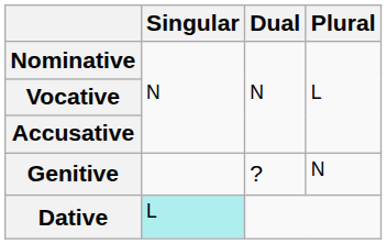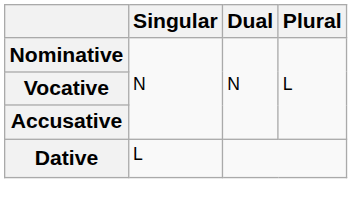 <table class="wikitable">
 <tr>
 <th></th>
 <th>Singular</th>
 <th>Dual</th>
 <th>Plural</th>
 </tr>
 <tr>
 <th>Nominative</th>
 <td rowspan="3"><sup>N</sup></td>
 <td rowspan="3"><sup>N</sup></td>
 <td rowspan="3"><sup>L</sup></td>
 </tr>
 <tr>
 <th>Vocative</th>
 </tr>
 <tr>
 <th>Accusative</th>
 </tr>
 <tr>
-<th>Genitive</th>
-<td></td>
-<td>?</td>
-<td><sup>N</sup></td>
-</tr>
-<tr>
 <th>Dative</th>
-<td style="background: paleturquoise;"><sup>L</sup></td>
+<td><sup>L</sup></td>
 <td colspan="2"></td>
 </tr>
 </table>
